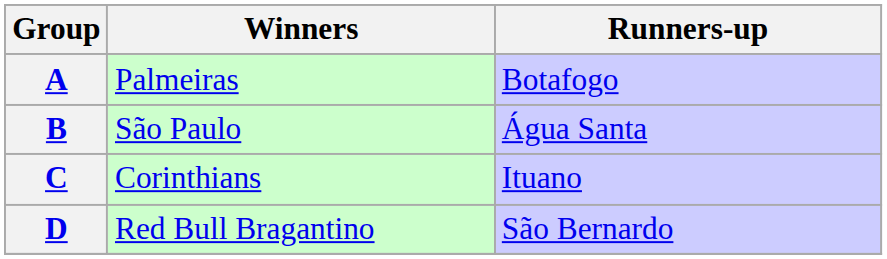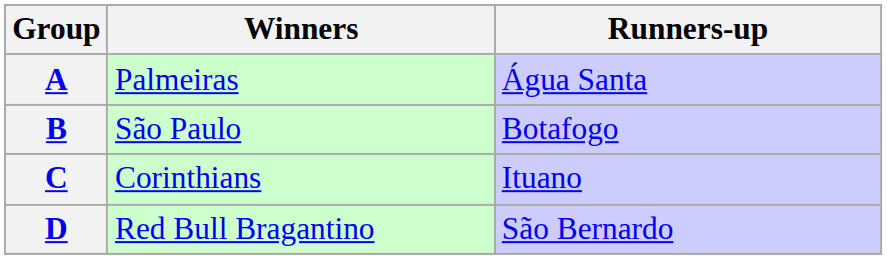 <table class="wikitable">
 <tr>
 <th>Group</th>
 <th width=190>Winners</th>
 <th width=190>Runners-up</th>
 </tr>
 <tr>
 <th><a href='#'>A</a></th>
 <td bgcolor=#ccffcc><a href='#'>Palmeiras</a></td>
-<td bgcolor=#ccccff><a href='#'>Botafogo</a></td>
+<td bgcolor=#ccccff><a href='#'>Água Santa</a></td>
 </tr>
 <tr>
 <th><a href='#'>B</a></th>
 <td bgcolor=#ccffcc><a href='#'>São Paulo</a></td>
-<td bgcolor=#ccccff><a href='#'>Água Santa</a></td>
+<td bgcolor=#ccccff><a href='#'>Botafogo</a></td>
 </tr>
 <tr>
 <th><a href='#'>C</a></th>
 <td bgcolor=#ccffcc><a href='#'>Corinthians</a></td>
 <td bgcolor=#ccccff><a href='#'>Ituano</a></td>
 </tr>
 <tr>
 <th><a href='#'>D</a></th>
 <td bgcolor=#ccffcc><a href='#'>Red Bull Bragantino</a></td>
 <td bgcolor=#ccccff><a href='#'>São Bernardo</a></td>
 </tr>
 <tr>
 </tr>
 </table>
